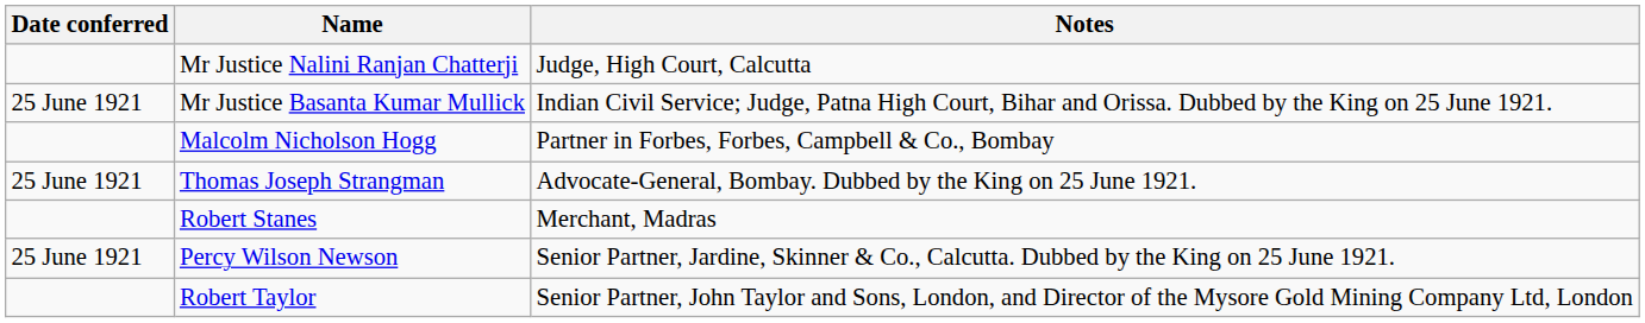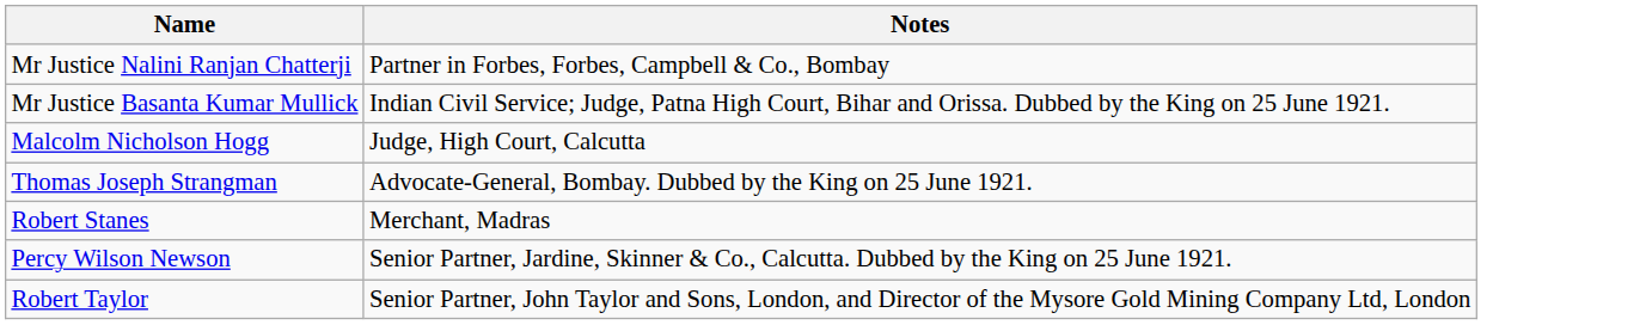 <table class="wikitable">
 <tr>
-<th>Date conferred</th>
 <th>Name</th>
 <th>Notes</th>
 </tr>
 <tr>
-<td></td>
 <td>Mr Justice <a href='#'>Nalini Ranjan Chatterji</a></td>
-<td>Judge, High Court, Calcutta</td>
+<td>Partner in Forbes, Forbes, Campbell & Co., Bombay</td>
 </tr>
 <tr>
-<td>25 June 1921</td>
 <td>Mr Justice <a href='#'>Basanta Kumar Mullick</a></td>
 <td>Indian Civil Service; Judge, Patna High Court, Bihar and Orissa. Dubbed by the King on 25 June 1921.</td>
 </tr>
 <tr>
-<td></td>
 <td><a href='#'>Malcolm Nicholson Hogg</a></td>
-<td>Partner in Forbes, Forbes, Campbell & Co., Bombay</td>
+<td>Judge, High Court, Calcutta</td>
 </tr>
 <tr>
-<td>25 June 1921</td>
 <td><a href='#'>Thomas Joseph Strangman</a></td>
 <td>Advocate-General, Bombay. Dubbed by the King on 25 June 1921.</td>
 </tr>
 <tr>
-<td></td>
 <td><a href='#'>Robert Stanes</a></td>
 <td>Merchant, Madras</td>
 </tr>
 <tr>
-<td>25 June 1921</td>
 <td><a href='#'>Percy Wilson Newson</a></td>
 <td>Senior Partner, Jardine, Skinner & Co., Calcutta. Dubbed by the King on 25 June 1921.</td>
 </tr>
 <tr>
-<td></td>
 <td><a href='#'>Robert Taylor</a></td>
 <td>Senior Partner, John Taylor and Sons, London, and Director of the Mysore  Gold Mining Company Ltd, London</td>
 </tr>
 </table>
